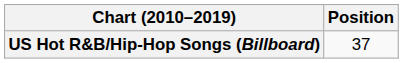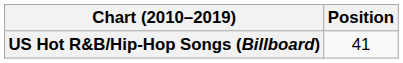 <table class="wikitable plainrowheaders" style="text-align:center">
 <tr>
 <th scope="col">Chart (2010–2019)</th>
 <th scope="col">Position</th>
 </tr>
 <tr>
 <th scope="row">US Hot R&B/Hip-Hop Songs (<em>Billboard</em>)</th>
-<td>37</td>
+<td>41</td>
 </tr>
 </table>
